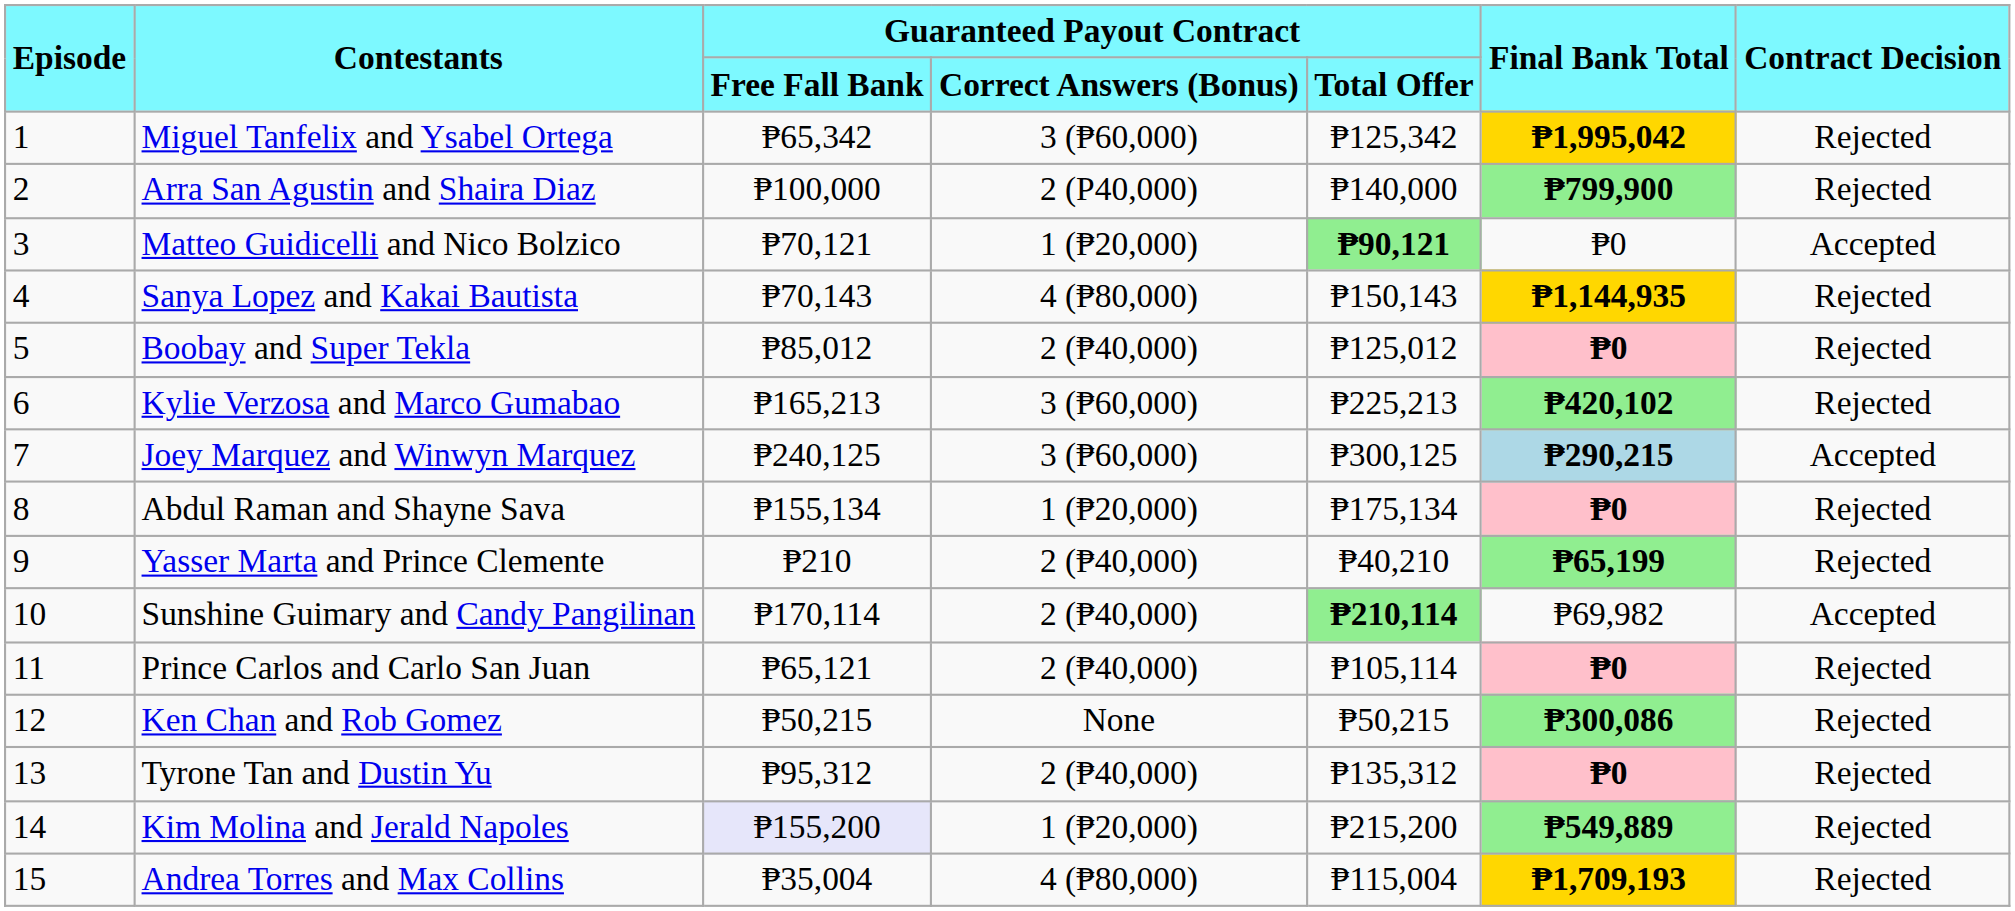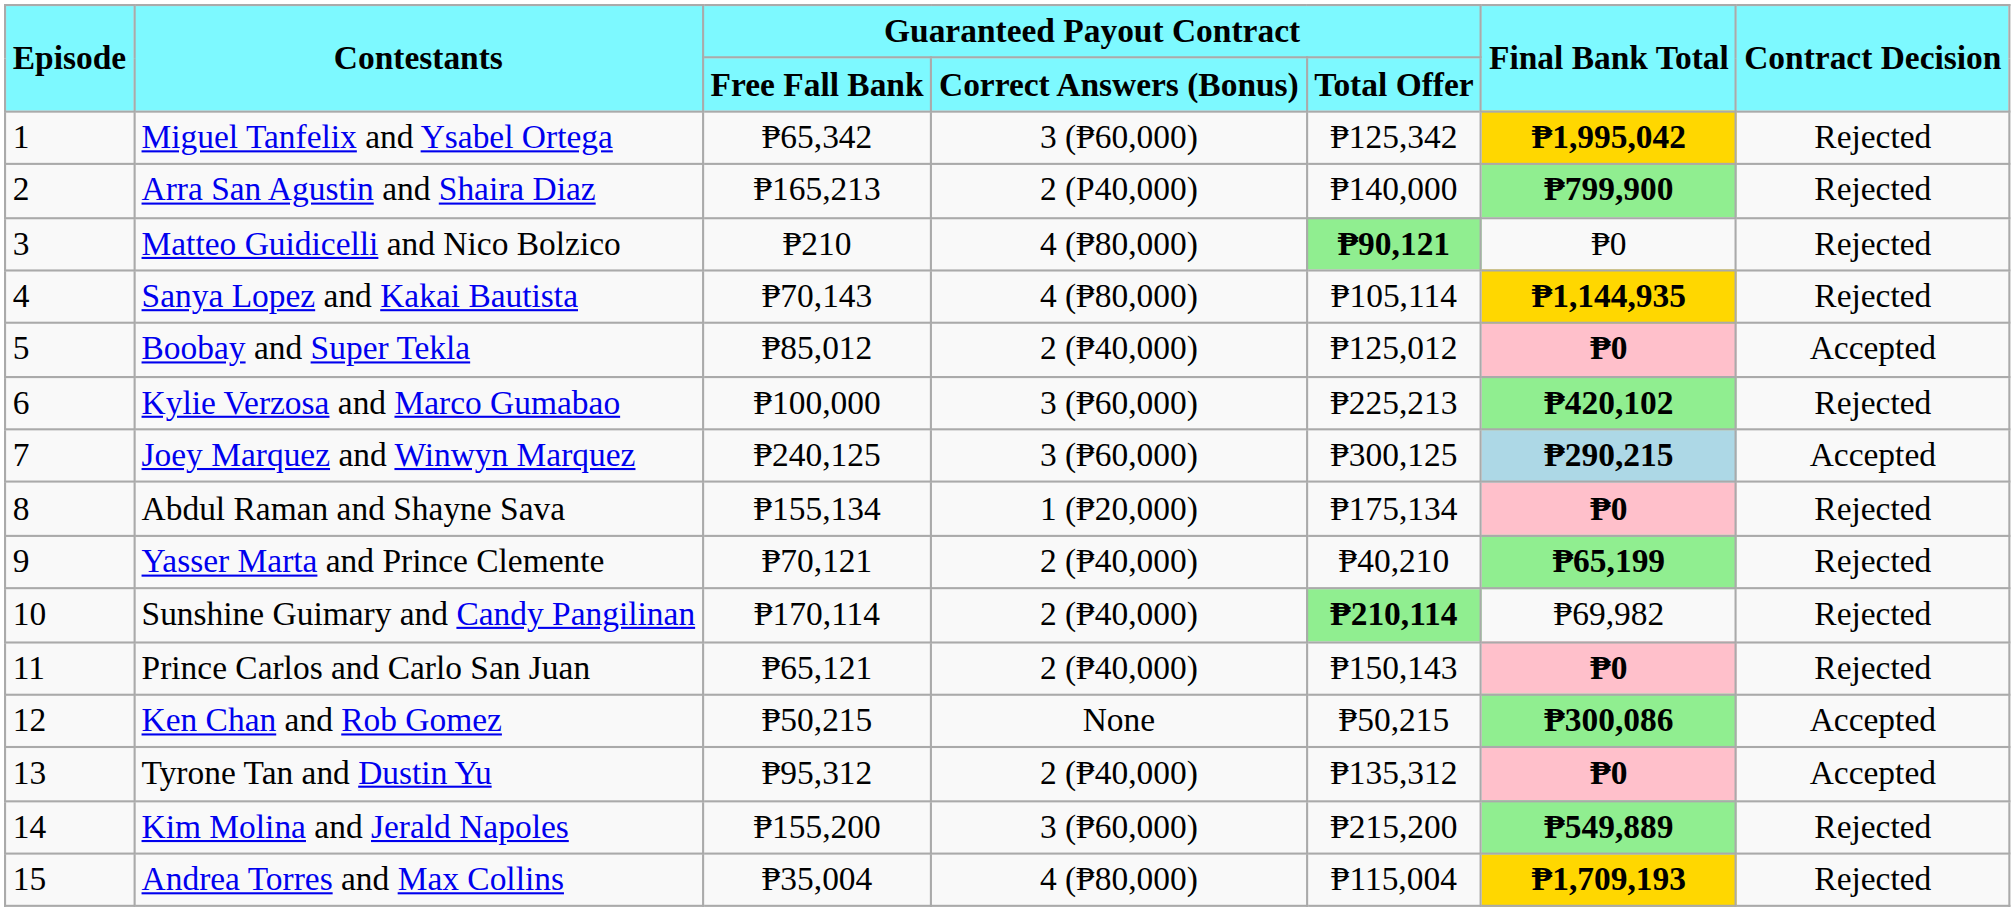 <table class="wikitable">
 <tr>
 <th rowspan="2" style="text-align:center; background-color:#7DF9FF;">Episode</th>
 <th rowspan="2" style="text-align:center; background-color:#7DF9FF;">Contestants</th>
 <th colspan="3" style="text-align:center; background-color:#7DF9FF;">Guaranteed Payout Contract</th>
 <th rowspan="2" style="text-align:center; background-color:#7DF9FF;">Final Bank Total</th>
 <th rowspan="2" style="text-align:center; background-color:#7DF9FF;">Contract Decision</th>
 </tr>
 <tr>
 <th style="text-align:center; background-color:#7DF9FF;">Free Fall Bank</th>
 <th style="text-align:center; background-color:#7DF9FF;">Correct Answers (Bonus)</th>
 <th style="text-align:center; background-color:#7DF9FF;">Total Offer</th>
 </tr>
 <tr>
 <td>1</td>
 <td><a href='#'>Miguel Tanfelix</a> and <a href='#'>Ysabel Ortega</a></td>
 <td style="text-align:center">₱65,342</td>
 <td style="text-align:center">3 (₱60,000)</td>
 <td style="text-align:center">₱125,342</td>
 <td style="text-align:center; background-color:gold;"><strong>₱1,995,042</strong></td>
 <td style="text-align:center">Rejected</td>
 </tr>
 <tr>
 <td>2</td>
 <td><a href='#'>Arra San Agustin</a> and <a href='#'>Shaira Diaz</a></td>
-<td style="text-align:center">₱100,000</td>
+<td style="text-align:center">₱165,213</td>
 <td style="text-align:center">2 (P40,000)</td>
 <td style="text-align:center">₱140,000</td>
 <td style="text-align:center; background-color:lightgreen"><strong>₱799,900</strong></td>
 <td style="text-align:center">Rejected</td>
 </tr>
 <tr>
 <td>3</td>
 <td><a href='#'>Matteo Guidicelli</a> and Nico Bolzico</td>
-<td style="text-align:center">₱70,121</td>
-<td style="text-align:center">1 (₱20,000)</td>
+<td style="text-align:center">₱210</td>
+<td style="text-align:center">4 (₱80,000)</td>
 <td style="text-align:center; background-color:lightgreen"><strong>₱90,121</strong></td>
 <td style="text-align:center">₱0</td>
-<td style="text-align:center">Accepted</td>
+<td style="text-align:center">Rejected</td>
 </tr>
 <tr>
 <td>4</td>
 <td><a href='#'>Sanya Lopez</a> and <a href='#'>Kakai Bautista</a></td>
 <td style="text-align:center">₱70,143</td>
 <td style="text-align:center">4 (₱80,000)</td>
-<td style="text-align:center">₱150,143</td>
+<td style="text-align:center">₱105,114</td>
 <td style="text-align:center; background-color:Gold;"><strong>₱1,144,935</strong></td>
 <td style="text-align:center">Rejected</td>
 </tr>
 <tr>
 <td>5</td>
 <td><a href='#'>Boobay</a> and <a href='#'>Super Tekla</a></td>
 <td style="text-align:center">₱85,012</td>
 <td style="text-align:center">2 (₱40,000)</td>
 <td style="text-align:center">₱125,012</td>
 <td style="text-align:center; background-color:pink;"><strong>₱0</strong></td>
-<td style="text-align:center">Rejected</td>
+<td style="text-align:center">Accepted</td>
 </tr>
 <tr>
 <td>6</td>
 <td><a href='#'>Kylie Verzosa</a> and <a href='#'>Marco Gumabao</a></td>
-<td style="text-align:center">₱165,213</td>
+<td style="text-align:center">₱100,000</td>
 <td style="text-align:center">3 (₱60,000)</td>
 <td style="text-align:center">₱225,213</td>
 <td style="text-align:center; background-color:lightgreen;"><strong>₱420,102</strong></td>
 <td style="text-align:center">Rejected</td>
 </tr>
 <tr>
 <td>7</td>
 <td><a href='#'>Joey Marquez</a> and <a href='#'>Winwyn Marquez</a></td>
 <td style="text-align:center">₱240,125</td>
 <td style="text-align:center">3 (₱60,000)</td>
 <td style="text-align:center">₱300,125</td>
 <td style="text-align:center; background-color:lightblue;"><strong>₱290,215</strong></td>
 <td style="text-align:center">Accepted</td>
 </tr>
 <tr>
 <td>8</td>
 <td>Abdul Raman and Shayne Sava</td>
 <td style="text-align:center">₱155,134</td>
 <td style="text-align:center">1 (₱20,000)</td>
 <td style="text-align:center">₱175,134</td>
 <td style="text-align:center; background-color:pink;"><strong>₱0</strong></td>
 <td style="text-align:center">Rejected</td>
 </tr>
 <tr>
 <td>9</td>
 <td><a href='#'>Yasser Marta</a> and Prince Clemente</td>
-<td style="text-align:center">₱210</td>
+<td style="text-align:center">₱70,121</td>
 <td style="text-align:center">2 (₱40,000)</td>
 <td style="text-align:center">₱40,210</td>
 <td style="text-align:center; background-color:lightgreen;"><strong>₱65,199</strong></td>
 <td style="text-align:center">Rejected</td>
 </tr>
 <tr>
 <td>10</td>
 <td>Sunshine Guimary and <a href='#'>Candy Pangilinan</a></td>
 <td style="text-align:center">₱170,114</td>
 <td style="text-align:center">2 (₱40,000)</td>
 <td style="text-align:center; background-color:lightgreen;"><strong>₱210,114</strong></td>
 <td style="text-align:center">₱69,982</td>
-<td style="text-align:center">Accepted</td>
+<td style="text-align:center">Rejected</td>
 </tr>
 <tr>
 <td>11</td>
 <td>Prince Carlos and Carlo San Juan</td>
 <td style="text-align:center">₱65,121</td>
 <td style="text-align:center">2 (₱40,000)</td>
-<td style="text-align:center">₱105,114</td>
+<td style="text-align:center">₱150,143</td>
 <td style="text-align:center; background-color:pink;"><strong>₱0</strong></td>
 <td style="text-align:center">Rejected</td>
 </tr>
 <tr>
 <td>12</td>
 <td><a href='#'>Ken Chan</a> and <a href='#'>Rob Gomez</a></td>
 <td style="text-align:center">₱50,215</td>
 <td style="text-align:center">None</td>
 <td style="text-align:center">₱50,215</td>
 <td style="text-align:center; background-color:lightgreen;"><strong>₱300,086</strong></td>
-<td style="text-align:center">Rejected</td>
+<td style="text-align:center">Accepted</td>
 </tr>
 <tr>
 <td>13</td>
 <td>Tyrone Tan and <a href='#'>Dustin Yu</a></td>
 <td style="text-align:center">₱95,312</td>
 <td style="text-align:center">2 (₱40,000)</td>
 <td style="text-align:center">₱135,312</td>
 <td style="text-align:center; background-color:pink;"><strong>₱0</strong></td>
-<td style="text-align:center">Rejected</td>
+<td style="text-align:center">Accepted</td>
 </tr>
 <tr>
 <td>14</td>
 <td><a href='#'>Kim Molina</a> and <a href='#'>Jerald Napoles</a></td>
-<td style="background: lavender; text-align:center">₱155,200</td>
-<td style="text-align:center">1 (₱20,000)</td>
+<td style="text-align:center">₱155,200</td>
+<td style="text-align:center">3 (₱60,000)</td>
 <td style="text-align:center">₱215,200</td>
 <td style="text-align:center; background-color:lightgreen;"><strong>₱549,889</strong></td>
 <td style="text-align:center">Rejected</td>
 </tr>
 <tr>
 <td>15</td>
 <td><a href='#'>Andrea Torres</a> and <a href='#'>Max Collins</a></td>
 <td style="text-align:center">₱35,004</td>
 <td style="text-align:center">4 (₱80,000)</td>
 <td style="text-align:center">₱115,004</td>
 <td style="text-align:center; background-color:Gold;"><strong>₱1,709,193</strong></td>
 <td style="text-align:center">Rejected</td>
 </tr>
 </table>
